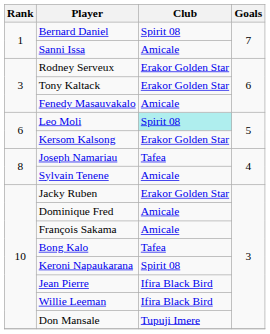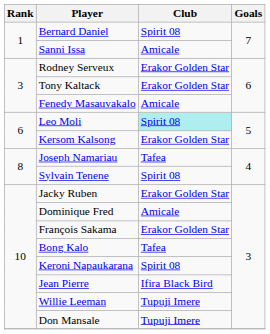 <table class="wikitable" style="text-align:center">
 <tr>
 <th>Rank</th>
 <th>Player</th>
 <th>Club</th>
 <th>Goals</th>
 </tr>
 <tr>
 <td rowspan="2">1</td>
 <td align="left"> <a href='#'>Bernard Daniel</a></td>
 <td align="left"><a href='#'>Spirit 08</a></td>
 <td rowspan="2">7</td>
 </tr>
 <tr>
 <td align="left"> <a href='#'>Sanni Issa</a></td>
 <td align="left"><a href='#'>Amicale</a></td>
 </tr>
 <tr>
 <td rowspan=3>3</td>
 <td align="left"> Rodney Serveux</td>
 <td align="left"><a href='#'>Erakor Golden Star</a></td>
 <td rowspan=3>6</td>
 </tr>
 <tr>
 <td align="left"> Tony Kaltack</td>
 <td align="left"><a href='#'>Erakor Golden Star</a></td>
 </tr>
 <tr>
 <td align="left"> <a href='#'>Fenedy Masauvakalo</a></td>
 <td align="left"><a href='#'>Amicale</a></td>
 </tr>
 <tr>
 <td rowspan="2">6</td>
 <td align="left"> <a href='#'>Leo Moli</a></td>
 <td align="left" style="background: paleturquoise;"><a href='#'>Spirit 08</a></td>
 <td rowspan="2">5</td>
 </tr>
 <tr>
 <td align="left"> <a href='#'>Kersom Kalsong</a></td>
 <td align="left"><a href='#'>Erakor Golden Star</a></td>
 </tr>
 <tr>
 <td rowspan="2">8</td>
 <td align="left"> <a href='#'>Joseph Namariau</a></td>
 <td align="left"><a href='#'>Tafea</a></td>
 <td rowspan="2">4</td>
 </tr>
 <tr>
 <td align="left"> <a href='#'>Sylvain Tenene</a></td>
-<td align="left"><a href='#'>Amicale</a></td>
+<td align="left"><a href='#'>Spirit 08</a></td>
 </tr>
 <tr>
 <td rowspan="8">10</td>
 <td align="left"> Jacky Ruben</td>
 <td align="left"><a href='#'>Erakor Golden Star</a></td>
 <td rowspan="8">3</td>
 </tr>
 <tr>
 <td align="left"> Dominique Fred</td>
 <td align="left"><a href='#'>Amicale</a></td>
 </tr>
 <tr>
 <td align="left"> François Sakama</td>
-<td align="left"><a href='#'>Amicale</a></td>
+<td align="left"><a href='#'>Erakor Golden Star</a></td>
 </tr>
 <tr>
 <td align="left"> <a href='#'>Bong Kalo</a></td>
 <td align="left"><a href='#'>Tafea</a></td>
 </tr>
 <tr>
 <td align="left"> <a href='#'>Keroni Napaukarana</a></td>
 <td align="left"><a href='#'>Spirit 08</a></td>
 </tr>
 <tr>
 <td align="left"> <a href='#'>Jean Pierre</a></td>
 <td align="left"><a href='#'>Ifira Black Bird</a></td>
 </tr>
 <tr>
 <td align="left"> <a href='#'>Willie Leeman</a></td>
-<td align="left"><a href='#'>Ifira Black Bird</a></td>
+<td align="left"><a href='#'>Tupuji Imere</a></td>
 </tr>
 <tr>
 <td align="left"> Don Mansale</td>
 <td align="left"><a href='#'>Tupuji Imere</a></td>
 </tr>
 <tr>
 </tr>
 </table>
